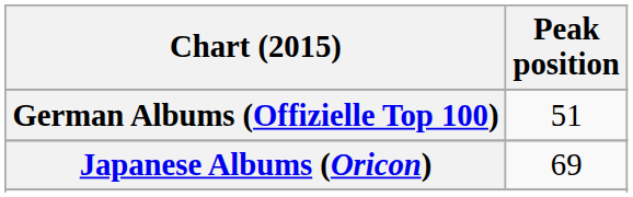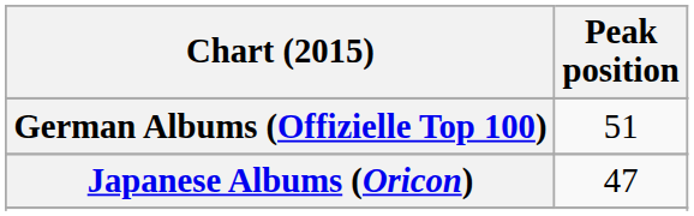 <table class="wikitable sortable plainrowheaders" style="text-align:center">
 <tr>
 <th scope="col">Chart (2015)</th>
 <th scope="col">Peak<br>position</th>
 </tr>
 <tr>
 </tr>
 <tr>
 </tr>
 <tr>
 </tr>
 <tr>
 </tr>
 <tr>
 </tr>
 <tr>
 </tr>
 <tr>
 </tr>
 <tr>
 </tr>
 <tr>
 </tr>
 <tr>
 <th scope="row">German Albums (<a href='#'>Offizielle Top 100</a>)</th>
 <td align="center">51</td>
 </tr>
 <tr>
 </tr>
 <tr>
 </tr>
 <tr>
 </tr>
 <tr>
 <th scope="row"><a href='#'>Japanese Albums</a> (<em><a href='#'>Oricon</a></em>)</th>
-<td align="center">69</td>
+<td align="center">47</td>
 </tr>
 <tr>
 </tr>
 <tr>
 </tr>
 <tr>
 </tr>
 <tr>
 </tr>
 <tr>
 </tr>
 <tr>
 </tr>
 <tr>
 </tr>
 <tr>
 </tr>
 </table>
